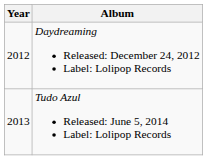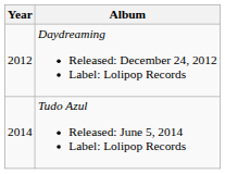 <table class="wikitable plainrowheaders" style="text-align:center;">
 <tr>
 <th>Year</th>
 <th>Album</th>
 </tr>
 <tr>
 <td>2012</td>
 <td style="text-align:left;"><em>Daydreaming</em><br><ul><li>Released: December 24, 2012 </li><li>Label: Lolipop Records</li></ul></td>
 </tr>
 <tr>
-<td>2013</td>
+<td>2014</td>
 <td style="text-align:left;"><em>Tudo Azul</em><br><ul><li>Released: June 5, 2014 </li><li>Label: Lolipop Records</li></ul></td>
 </tr>
 </table>
